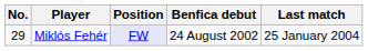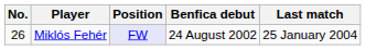 <table class="wikitable" style="text-align: center;">
 <tr>
 <th>No.</th>
 <th>Player</th>
 <th>Position</th>
 <th>Benfica debut</th>
 <th>Last match</th>
 </tr>
 <tr>
-<td>29</td>
+<td>26</td>
 <td align=left> <a href='#'>Miklós Fehér</a></td>
 <td style="background: lavender;"><a href='#'>FW</a></td>
 <td>24 August 2002</td>
 <td>25 January 2004</td>
 </tr>
 </table>
